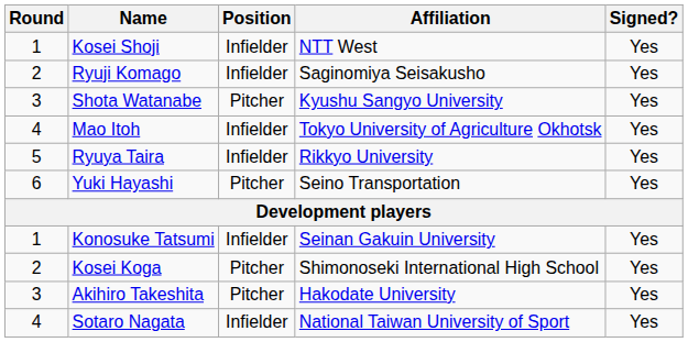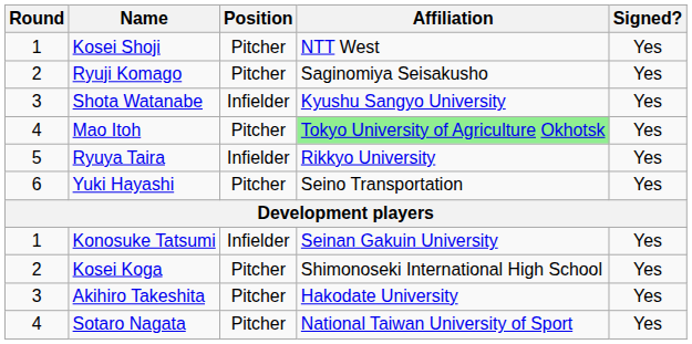 <table class="wikitable" style="text-align:center;">
 <tr>
 <th>Round</th>
 <th>Name</th>
 <th>Position</th>
 <th>Affiliation</th>
 <th>Signed?</th>
 </tr>
 <tr>
 <td>1</td>
 <td style="text-align:left;"><a href='#'>Kosei Shoji</a></td>
-<td>Infielder</td>
+<td>Pitcher</td>
 <td style="text-align:left;"><a href='#'>NTT</a> West</td>
 <td>Yes</td>
 </tr>
 <tr>
 <td>2</td>
 <td style="text-align:left;"><a href='#'>Ryuji Komago</a></td>
-<td>Infielder</td>
+<td>Pitcher</td>
 <td style="text-align:left;">Saginomiya Seisakusho</td>
 <td>Yes</td>
 </tr>
 <tr>
 <td>3</td>
 <td style="text-align:left;"><a href='#'>Shota Watanabe</a></td>
-<td>Pitcher</td>
+<td>Infielder</td>
 <td style="text-align:left;"><a href='#'>Kyushu Sangyo University</a></td>
 <td>Yes</td>
 </tr>
 <tr>
 <td>4</td>
 <td style="text-align:left;"><a href='#'>Mao Itoh</a></td>
-<td>Infielder</td>
-<td style="text-align:left;"><a href='#'>Tokyo University of Agriculture</a> <a href='#'>Okhotsk</a></td>
+<td>Pitcher</td>
+<td style="background: lightgreen; text-align:left;"><a href='#'>Tokyo University of Agriculture</a> <a href='#'>Okhotsk</a></td>
 <td>Yes</td>
 </tr>
 <tr>
 <td>5</td>
 <td style="text-align:left;"><a href='#'>Ryuya Taira</a></td>
 <td>Infielder</td>
 <td style="text-align:left;"><a href='#'>Rikkyo University</a></td>
 <td>Yes</td>
 </tr>
 <tr>
 <td>6</td>
 <td style="text-align:left;"><a href='#'>Yuki Hayashi</a></td>
 <td>Pitcher</td>
 <td style="text-align:left;">Seino Transportation</td>
 <td>Yes</td>
 </tr>
 <tr>
 <th colspan=5>Development players</th>
 </tr>
 <tr>
 <td>1</td>
 <td style="text-align:left;"><a href='#'>Konosuke Tatsumi</a></td>
 <td>Infielder</td>
 <td style="text-align:left;"><a href='#'>Seinan Gakuin University</a></td>
 <td>Yes</td>
 </tr>
 <tr>
 <td>2</td>
 <td style="text-align:left;"><a href='#'>Kosei Koga</a></td>
 <td>Pitcher</td>
 <td style="text-align:left;">Shimonoseki International High School</td>
 <td>Yes</td>
 </tr>
 <tr>
 <td>3</td>
 <td style="text-align:left;"><a href='#'>Akihiro Takeshita</a></td>
 <td>Pitcher</td>
 <td style="text-align:left;"><a href='#'>Hakodate University</a></td>
 <td>Yes</td>
 </tr>
 <tr>
 <td>4</td>
 <td style="text-align:left;"><a href='#'>Sotaro Nagata</a></td>
-<td>Infielder</td>
+<td>Pitcher</td>
 <td style="text-align:left;"><a href='#'>National Taiwan University of Sport</a></td>
 <td>Yes</td>
 </tr>
 </table>
